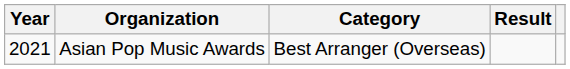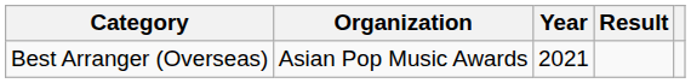 <table class="wikitable" style="text-align:center;">
 <tr>
+<th scope="col">Category</th>
+<th scope="col">Organization</th>
 <th scope="col">Year</th>
-<th scope="col">Organization</th>
-<th scope="col">Category</th>
 <th scope="col">Result</th>
 <th></th>
 </tr>
 <tr>
+<td>Best Arranger (Overseas)</td>
+<td>Asian Pop Music Awards</td>
 <td>2021</td>
-<td>Asian Pop Music Awards</td>
-<td>Best Arranger (Overseas)</td>
 <td></td>
 <td></td>
 </tr>
 </table>
